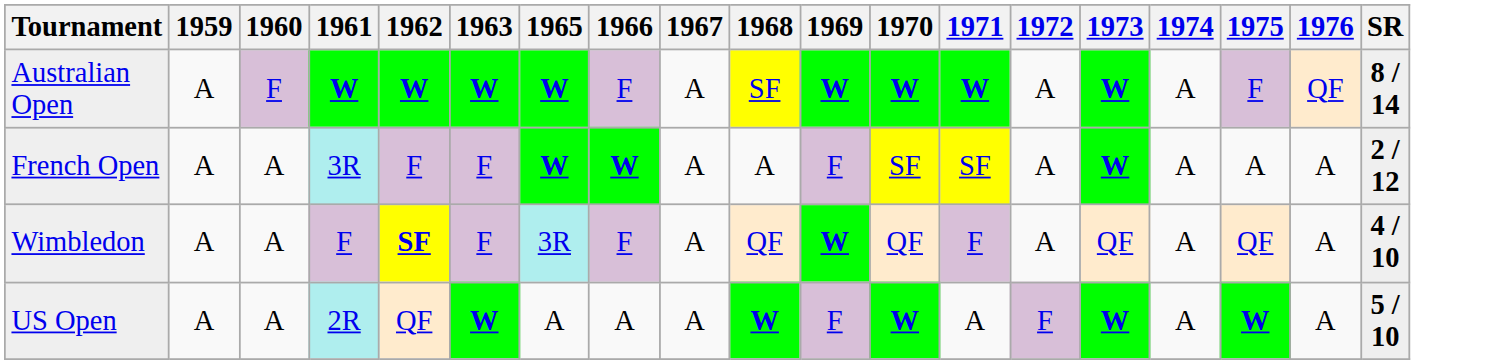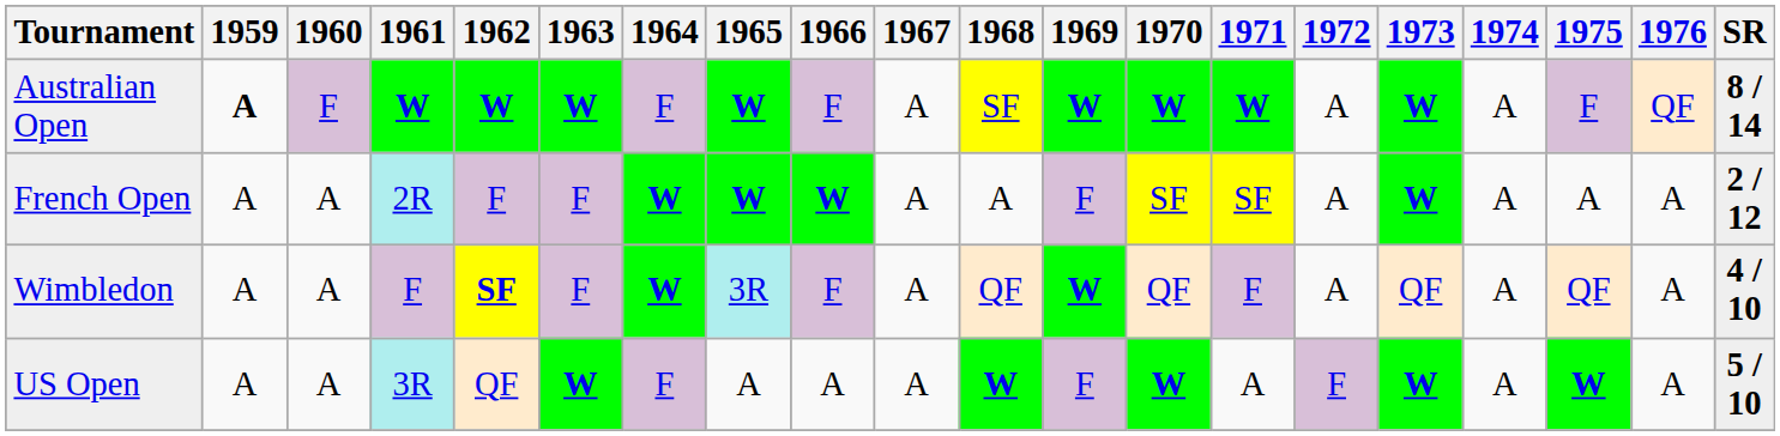 <table class=wikitable style=text-align:center>
 <tr>
 <th width=155>Tournament</th>
 <th>1959</th>
 <th>1960</th>
 <th>1961</th>
 <th>1962</th>
 <th>1963</th>
+<th>1964</th>
 <th>1965</th>
 <th>1966</th>
 <th>1967</th>
 <th>1968</th>
 <th>1969</th>
 <th>1970</th>
 <th><a href='#'>1971</a></th>
 <th><a href='#'>1972</a></th>
 <th><a href='#'>1973</a></th>
 <th><a href='#'>1974</a></th>
 <th><a href='#'>1975</a></th>
 <th><a href='#'>1976</a></th>
 <th>SR</th>
 </tr>
 <tr>
 <td style=background:#EFEFEF align=left><a href='#'>Australian Open</a></td>
-<td>A</td>
+<td><strong>A</strong></td>
 <td style=background:#D8BFD8><a href='#'>F</a></td>
 <td style=background:#00ff00><a href='#'><strong>W</strong></a></td>
 <td style=background:#00ff00><a href='#'><strong>W</strong></a></td>
 <td style=background:#00ff00><a href='#'><strong>W</strong></a></td>
+<td style=background:#D8BFD8><a href='#'>F</a></td>
 <td style=background:#00ff00><a href='#'><strong>W</strong></a></td>
 <td style=background:#D8BFD8><a href='#'>F</a></td>
 <td>A</td>
 <td style=background:yellow><a href='#'>SF</a></td>
 <td style=background:#00ff00><a href='#'><strong>W</strong></a></td>
 <td style=background:#00ff00><a href='#'><strong>W</strong></a></td>
 <td style=background:#00ff00><a href='#'><strong>W</strong></a></td>
 <td>A</td>
 <td style=background:#00ff00><a href='#'><strong>W</strong></a></td>
 <td>A</td>
 <td style=background:#D8BFD8><a href='#'>F</a></td>
 <td style=background:#ffebcd><a href='#'>QF</a></td>
 <td style=background:#EFEFEF><strong>8 / 14</strong></td>
 </tr>
 <tr>
 <td style=background:#EFEFEF align=left><a href='#'>French Open</a></td>
 <td>A</td>
 <td>A</td>
-<td style=background:#afeeee><a href='#'>3R</a></td>
+<td style=background:#afeeee><a href='#'>2R</a></td>
 <td style=background:#D8BFD8><a href='#'>F</a></td>
 <td style=background:#D8BFD8><a href='#'>F</a></td>
+<td style=background:#00ff00><a href='#'><strong>W</strong></a></td>
 <td style=background:#00ff00><a href='#'><strong>W</strong></a></td>
 <td style=background:#00ff00><a href='#'><strong>W</strong></a></td>
 <td>A</td>
 <td>A</td>
 <td style=background:#D8BFD8><a href='#'>F</a></td>
 <td style=background:yellow><a href='#'>SF</a></td>
 <td style=background:yellow><a href='#'>SF</a></td>
 <td>A</td>
 <td style=background:#00ff00><a href='#'><strong>W</strong></a></td>
 <td>A</td>
 <td>A</td>
 <td>A</td>
 <td style=background:#EFEFEF><strong>2 / 12</strong></td>
 </tr>
 <tr>
 <td style=background:#EFEFEF align=left><a href='#'>Wimbledon</a></td>
 <td>A</td>
 <td>A</td>
 <td style=background:#D8BFD8><a href='#'>F</a></td>
 <td style=background:yellow><strong><a href='#'>SF</a></strong></td>
 <td style=background:#D8BFD8><a href='#'>F</a></td>
+<td style=background:#00ff00><a href='#'><strong>W</strong></a></td>
 <td style=background:#afeeee><a href='#'>3R</a></td>
 <td style=background:#D8BFD8><a href='#'>F</a></td>
 <td>A</td>
 <td style=background:#ffebcd><a href='#'>QF</a></td>
 <td style=background:#00ff00><a href='#'><strong>W</strong></a></td>
 <td style=background:#ffebcd><a href='#'>QF</a></td>
 <td style=background:#D8BFD8><a href='#'>F</a></td>
 <td>A</td>
 <td style=background:#ffebcd><a href='#'>QF</a></td>
 <td>A</td>
 <td style=background:#ffebcd><a href='#'>QF</a></td>
 <td>A</td>
 <td style=background:#EFEFEF><strong>4 / 10</strong></td>
 </tr>
 <tr>
 <td style=background:#EFEFEF align=left><a href='#'>US Open</a></td>
 <td>A</td>
 <td>A</td>
-<td style=background:#afeeee><a href='#'>2R</a></td>
+<td style=background:#afeeee><a href='#'>3R</a></td>
 <td style=background:#ffebcd><a href='#'>QF</a></td>
 <td style=background:#00ff00><a href='#'><strong>W</strong></a></td>
+<td style=background:#D8BFD8><a href='#'>F</a></td>
 <td>A</td>
 <td>A</td>
 <td>A</td>
 <td style=background:#00ff00><a href='#'><strong>W</strong></a></td>
 <td style=background:#D8BFD8><a href='#'>F</a></td>
 <td style=background:#00ff00><a href='#'><strong>W</strong></a></td>
 <td>A</td>
 <td style=background:#D8BFD8><a href='#'>F</a></td>
 <td style=background:#00ff00><a href='#'><strong>W</strong></a></td>
 <td>A</td>
 <td style=background:#00ff00><a href='#'><strong>W</strong></a></td>
 <td>A</td>
 <td style=background:#EFEFEF><strong>5 / 10</strong></td>
 </tr>
 </table>
